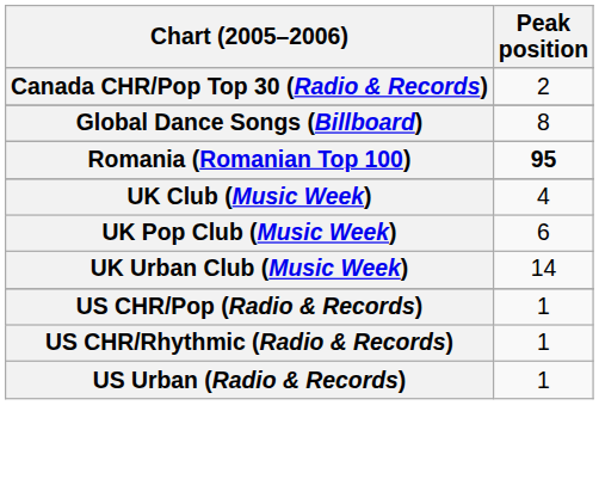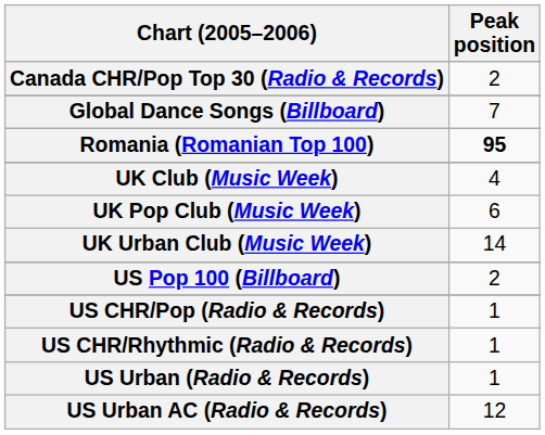 <table class="wikitable sortable plainrowheaders" style="text-align:center">
 <tr>
 <th>Chart (2005–2006)</th>
 <th>Peak<br>position</th>
 </tr>
 <tr>
 </tr>
 <tr>
 </tr>
 <tr>
 </tr>
 <tr>
 </tr>
 <tr>
 </tr>
 <tr>
 <th scope="row">Canada CHR/Pop Top 30 (<em><a href='#'>Radio & Records</a></em>)</th>
 <td>2</td>
 </tr>
 <tr>
 </tr>
 <tr>
 </tr>
 <tr>
 </tr>
 <tr>
 <th scope="row">Global Dance Songs (<em><a href='#'>Billboard</a></em>)</th>
-<td style="text-align:center;">8</td>
+<td style="text-align:center;">7</td>
 </tr>
 <tr>
 </tr>
 <tr>
 </tr>
 <tr>
 </tr>
 <tr>
 </tr>
 <tr>
 </tr>
 <tr>
 </tr>
 <tr>
 <th scope="row">Romania (<a href='#'>Romanian Top 100</a>)</th>
 <td><strong>95</strong></td>
 </tr>
 <tr>
 </tr>
 <tr>
 </tr>
 <tr>
 </tr>
 <tr>
 </tr>
 <tr>
 <th scope="row">UK Club (<em><a href='#'>Music Week</a></em>)<br></th>
 <td>4</td>
 </tr>
 <tr>
 <th scope="row">UK Pop Club (<em><a href='#'>Music Week</a></em>)<br></th>
 <td>6</td>
 </tr>
 <tr>
 <th scope="row">UK Urban Club (<em><a href='#'>Music Week</a></em>)</th>
 <td>14</td>
 </tr>
 <tr>
 </tr>
 <tr>
 </tr>
 <tr>
 </tr>
 <tr>
 </tr>
 <tr>
 </tr>
 <tr>
 </tr>
 <tr>
+<th scope="row">US <a href='#'>Pop 100</a> (<em><a href='#'>Billboard</a></em>)</th>
+<td>2</td>
+</tr>
+<tr>
 </tr>
 <tr>
 <th scope="row">US CHR/Pop (<em>Radio & Records</em>)</th>
 <td>1</td>
 </tr>
 <tr>
 <th scope="row">US CHR/Rhythmic (<em>Radio & Records</em>)</th>
 <td>1</td>
 </tr>
 <tr>
 <th scope="row">US Urban (<em>Radio & Records</em>)</th>
 <td>1</td>
 </tr>
+<tr>
+<th scope="row">US Urban AC (<em>Radio & Records</em>)</th>
+<td>12</td>
+</tr>
 </table>
